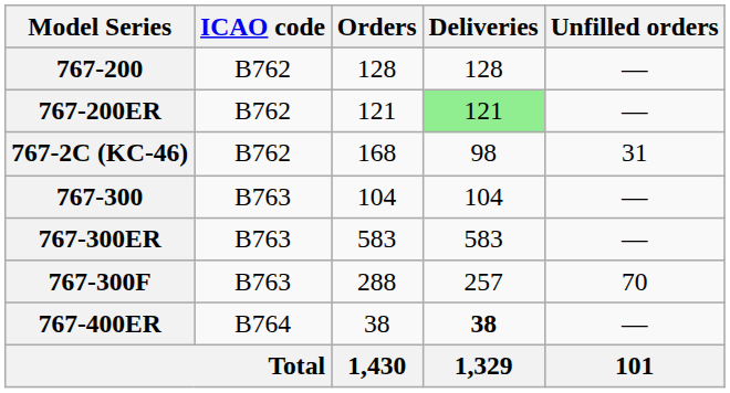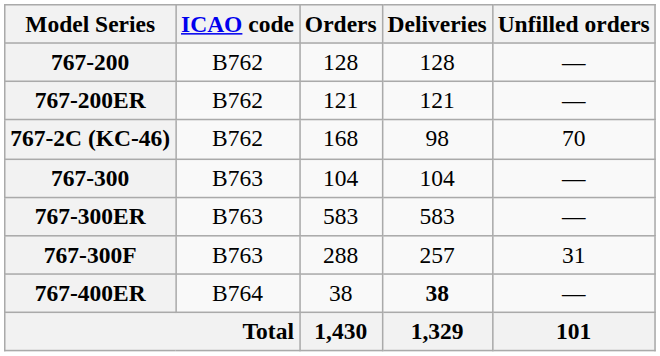 <table class="wikitable" style="text-align:center; font-size:96%;">
 <tr>
 <th>Model Series</th>
 <th><a href='#'>ICAO</a> code</th>
 <th>Orders</th>
 <th>Deliveries</th>
 <th>Unfilled orders</th>
 </tr>
 <tr>
 <th>767-200</th>
 <td>B762</td>
 <td>128</td>
 <td>128</td>
 <td>—</td>
 </tr>
 <tr>
 <th>767-200ER</th>
 <td>B762</td>
 <td>121</td>
-<td style="background: lightgreen;">121</td>
+<td>121</td>
 <td>—</td>
 </tr>
 <tr>
 <th>767-2C (KC-46)</th>
 <td>B762</td>
 <td>168</td>
 <td>98</td>
-<td>31</td>
+<td>70</td>
 </tr>
 <tr>
 <th>767-300</th>
 <td>B763</td>
 <td>104</td>
 <td>104</td>
 <td>—</td>
 </tr>
 <tr>
 <th>767-300ER</th>
 <td>B763</td>
 <td>583</td>
 <td>583</td>
 <td>—</td>
 </tr>
 <tr>
 <th>767-300F</th>
 <td>B763</td>
 <td>288</td>
 <td>257</td>
-<td>70</td>
+<td>31</td>
 </tr>
 <tr>
 <th>767-400ER</th>
 <td>B764</td>
 <td>38</td>
 <td><strong>38</strong></td>
 <td>—</td>
 </tr>
 <tr>
 <th colspan=2 style="text-align:right">Total</th>
 <th>1,430</th>
 <th>1,329</th>
 <th>101</th>
 </tr>
 </table>
